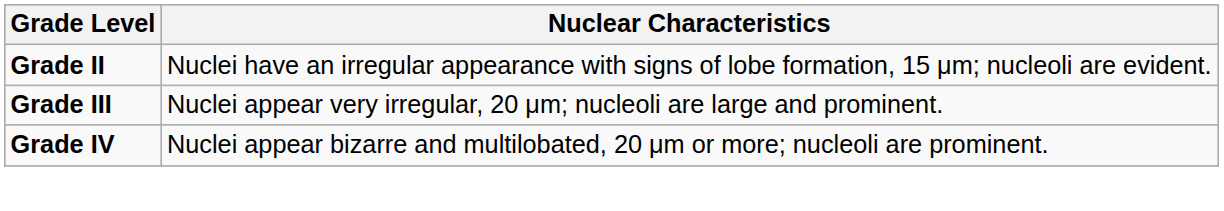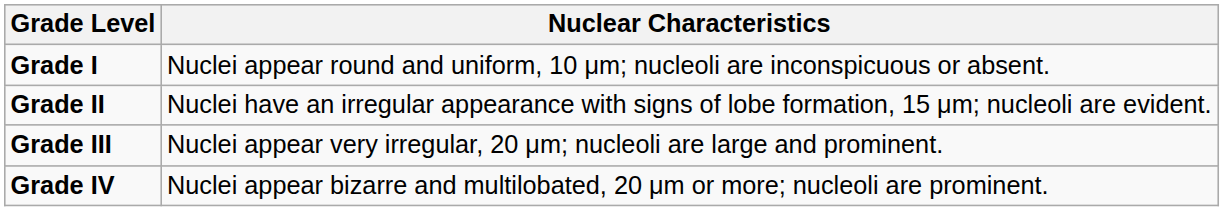 <table class="wikitable">
 <tr>
 <th>Grade Level</th>
 <th>Nuclear Characteristics</th>
+</tr>
+<tr>
+<td><strong>Grade I</strong></td>
+<td>Nuclei appear round and uniform, 10 μm; nucleoli are inconspicuous or absent.</td>
 </tr>
 <tr>
 <td><strong>Grade II</strong></td>
 <td>Nuclei have an irregular appearance with signs of lobe formation, 15 μm; nucleoli are evident.</td>
 </tr>
 <tr>
 <td><strong>Grade III</strong></td>
 <td>Nuclei appear very irregular, 20 μm; nucleoli are large and prominent.</td>
 </tr>
 <tr>
 <td><strong>Grade IV</strong></td>
 <td>Nuclei appear bizarre and multilobated, 20 μm or more; nucleoli are prominent.</td>
 </tr>
 </table>
